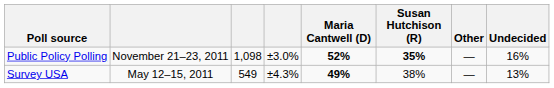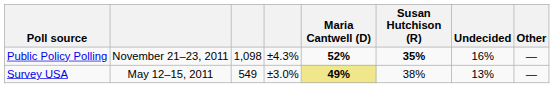 <table class="wikitable" style="text-align:center">
 <tr valign= bottom>
 <th>Poll source</th>
 <th></th>
 <th></th>
 <th></th>
 <th style="width:100px;">Maria<br>Cantwell (D)</th>
 <th style="width:100px;">Susan<br>Hutchison (R)</th>
+<th>Undecided</th>
 <th>Other</th>
-<th>Undecided</th>
 </tr>
 <tr>
 <td align=left><a href='#'>Public Policy Polling</a></td>
 <td>November 21–23, 2011</td>
 <td>1,098</td>
-<td>±3.0%</td>
+<td>±4.3%</td>
 <td><strong>52%</strong></td>
 <td><strong>35%</strong></td>
+<td>16%</td>
 <td>—</td>
-<td>16%</td>
 </tr>
 <tr>
 <td align=left><a href='#'>Survey USA</a></td>
 <td>May 12–15, 2011</td>
 <td>549</td>
-<td>±4.3%</td>
-<td><strong>49%</strong></td>
+<td>±3.0%</td>
+<td style="background: khaki;"><strong>49%</strong></td>
 <td>38%</td>
+<td>13%</td>
 <td>—</td>
-<td>13%</td>
 </tr>
 </table>
